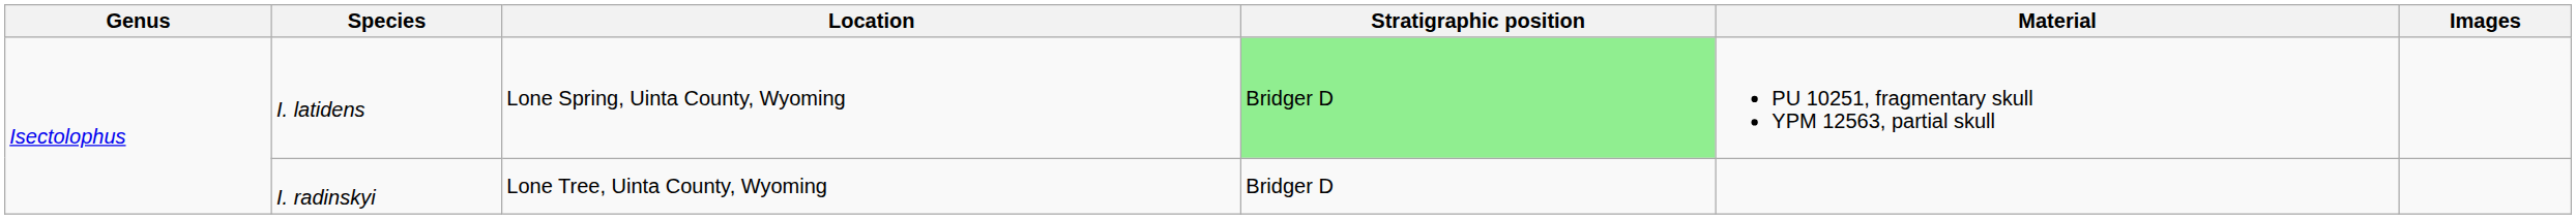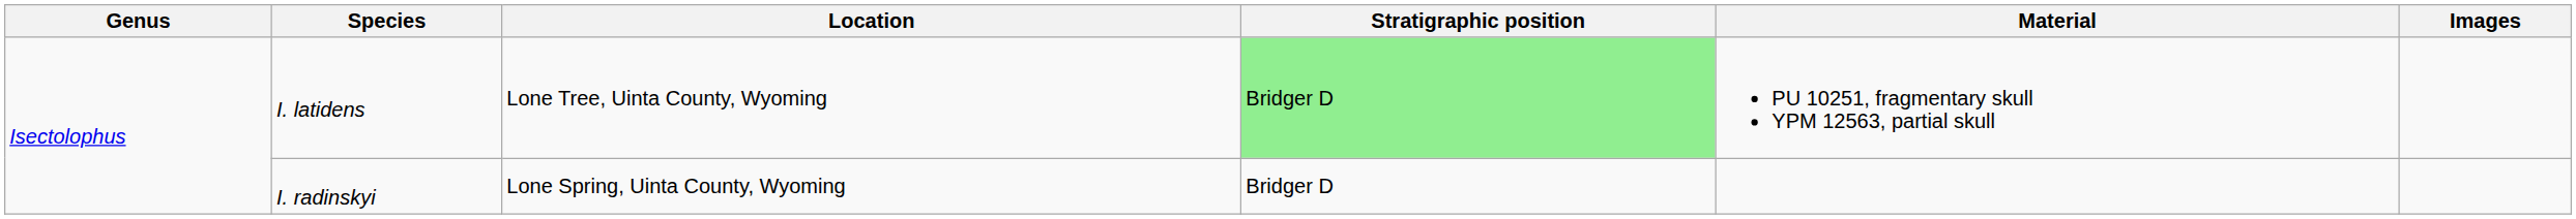 <table class="wikitable sortable"  style="margin:auto; width:100%;">
 <tr>
 <th>Genus</th>
 <th>Species</th>
 <th>Location</th>
 <th>Stratigraphic position</th>
 <th>Material</th>
 <th>Images</th>
 </tr>
 <tr>
 <td rowspan=2><br><em><a href='#'>Isectolophus</a></em></td>
 <td><br><em>I. latidens</em></td>
-<td>Lone Spring, Uinta County, Wyoming</td>
+<td>Lone Tree, Uinta County, Wyoming</td>
 <td style="background: lightgreen;">Bridger D</td>
 <td><br><ul><li>PU 10251, fragmentary skull</li><li>YPM 12563, partial skull</li></ul></td>
 <td></td>
 </tr>
 <tr>
 <td><br><em>I. radinskyi</em></td>
-<td>Lone Tree, Uinta County, Wyoming</td>
+<td>Lone Spring, Uinta County, Wyoming</td>
 <td>Bridger D</td>
 <td></td>
 <td></td>
 </tr>
 </table>
